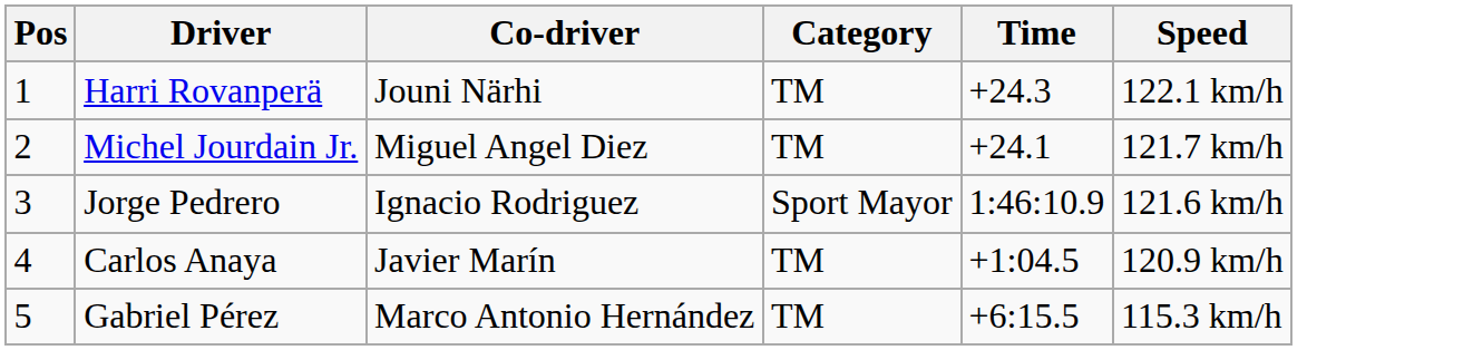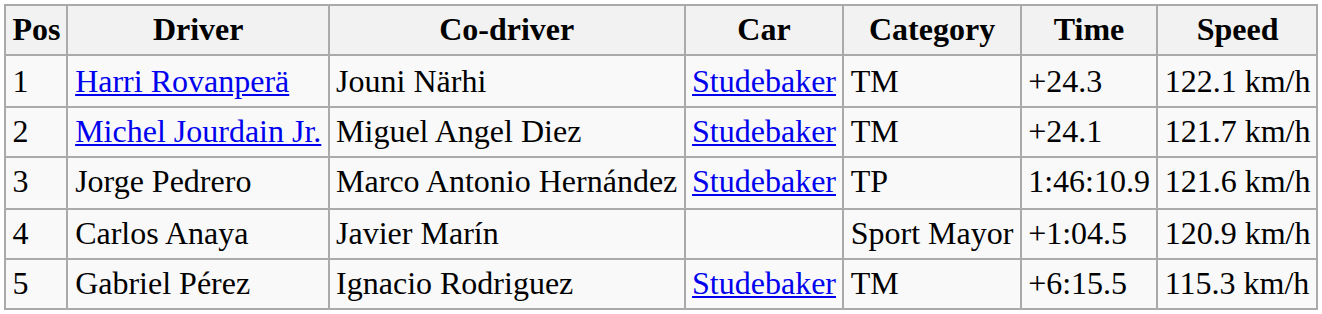 <table class="wikitable">
 <tr>
 <th>Pos</th>
 <th>Driver</th>
 <th>Co-driver</th>
+<th>Car</th>
 <th>Category</th>
 <th>Time</th>
 <th>Speed</th>
 </tr>
 <tr>
 <td>1</td>
 <td> <a href='#'>Harri Rovanperä</a></td>
 <td> Jouni Närhi</td>
+<td><a href='#'>Studebaker</a></td>
 <td>TM</td>
 <td>+24.3</td>
 <td>122.1 km/h</td>
 </tr>
 <tr>
 <td>2</td>
 <td> <a href='#'>Michel Jourdain Jr.</a></td>
 <td> Miguel Angel Diez</td>
+<td><a href='#'>Studebaker</a></td>
 <td>TM</td>
 <td>+24.1</td>
 <td>121.7 km/h</td>
 </tr>
 <tr>
 <td>3</td>
 <td> Jorge Pedrero</td>
-<td> Ignacio Rodriguez</td>
-<td>Sport Mayor</td>
+<td> Marco Antonio Hernández</td>
+<td><a href='#'>Studebaker</a></td>
+<td>TP</td>
 <td>1:46:10.9</td>
 <td>121.6 km/h</td>
 </tr>
 <tr>
 <td>4</td>
 <td> Carlos Anaya</td>
 <td> Javier Marín</td>
-<td>TM</td>
+<td></td>
+<td>Sport Mayor</td>
 <td>+1:04.5</td>
 <td>120.9 km/h</td>
 </tr>
 <tr>
 <td>5</td>
 <td> Gabriel Pérez</td>
-<td> Marco Antonio Hernández</td>
+<td> Ignacio Rodriguez</td>
+<td><a href='#'>Studebaker</a></td>
 <td>TM</td>
 <td>+6:15.5</td>
 <td>115.3 km/h</td>
 </tr>
 </table>
